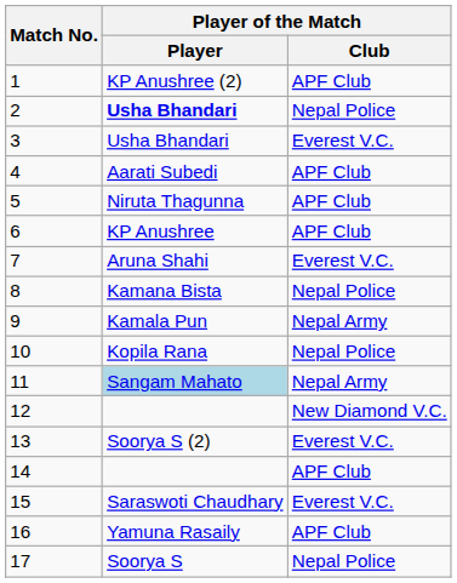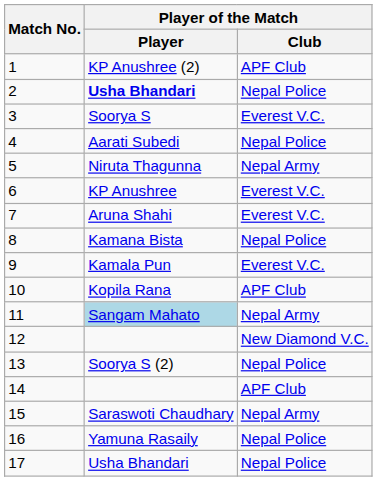 <table class="wikitable" style="text-align: left; font-size:small;">
 <tr>
 <th rowspan="2">Match No.</th>
 <th colspan="2">Player of the Match</th>
 </tr>
 <tr>
 <th>Player</th>
 <th>Club</th>
 </tr>
 <tr>
 <td>1</td>
 <td> <a href='#'>KP Anushree</a> (2)</td>
 <td><a href='#'>APF Club</a></td>
 </tr>
 <tr>
 <td>2</td>
 <td><strong> <a href='#'>Usha Bhandari</a></strong></td>
 <td><a href='#'>Nepal Police</a></td>
 </tr>
 <tr>
 <td>3</td>
-<td><a href='#'>Usha Bhandari</a></td>
+<td> <a href='#'>Soorya S</a></td>
 <td><a href='#'>Everest V.C.</a></td>
 </tr>
 <tr>
 <td>4</td>
 <td> <a href='#'>Aarati Subedi</a></td>
-<td><a href='#'>APF Club</a></td>
+<td><a href='#'>Nepal Police</a></td>
 </tr>
 <tr>
 <td>5</td>
 <td> <a href='#'>Niruta Thagunna</a></td>
-<td><a href='#'>APF Club</a></td>
+<td><a href='#'>Nepal Army</a></td>
 </tr>
 <tr>
 <td>6</td>
 <td> <a href='#'>KP Anushree</a></td>
-<td><a href='#'>APF Club</a></td>
+<td><a href='#'>Everest V.C.</a></td>
 </tr>
 <tr>
 <td>7</td>
 <td> <a href='#'>Aruna Shahi</a></td>
 <td><a href='#'>Everest V.C.</a></td>
 </tr>
 <tr>
 <td>8</td>
 <td> <a href='#'>Kamana Bista</a></td>
 <td><a href='#'>Nepal Police</a></td>
 </tr>
 <tr>
 <td>9</td>
 <td> <a href='#'>Kamala Pun</a></td>
-<td><a href='#'>Nepal Army</a></td>
+<td><a href='#'>Everest V.C.</a></td>
 </tr>
 <tr>
 <td>10</td>
 <td> <a href='#'>Kopila Rana</a></td>
-<td><a href='#'>Nepal Police</a></td>
+<td><a href='#'>APF Club</a></td>
 </tr>
 <tr>
 <td>11</td>
 <td style="background: lightblue;"> <a href='#'>Sangam Mahato</a></td>
 <td><a href='#'>Nepal Army</a></td>
 </tr>
 <tr>
 <td>12</td>
 <td></td>
 <td><a href='#'>New Diamond V.C.</a></td>
 </tr>
 <tr>
 <td>13</td>
 <td> <a href='#'>Soorya S</a> (2)</td>
-<td><a href='#'>Everest V.C.</a></td>
+<td><a href='#'>Nepal Police</a></td>
 </tr>
 <tr>
 <td>14</td>
 <td></td>
 <td><a href='#'>APF Club</a></td>
 </tr>
 <tr>
 <td>15</td>
 <td> <a href='#'>Saraswoti Chaudhary</a></td>
-<td><a href='#'>Everest V.C.</a></td>
+<td><a href='#'>Nepal Army</a></td>
 </tr>
 <tr>
 <td>16</td>
 <td> <a href='#'>Yamuna Rasaily</a></td>
-<td><a href='#'>APF Club</a></td>
+<td><a href='#'>Nepal Police</a></td>
 </tr>
 <tr>
 <td>17</td>
-<td> <a href='#'>Soorya S</a></td>
+<td><a href='#'>Usha Bhandari</a></td>
 <td><a href='#'>Nepal Police</a></td>
 </tr>
 </table>
